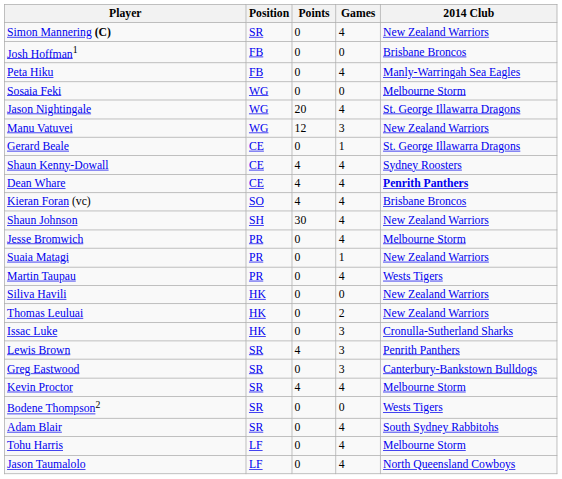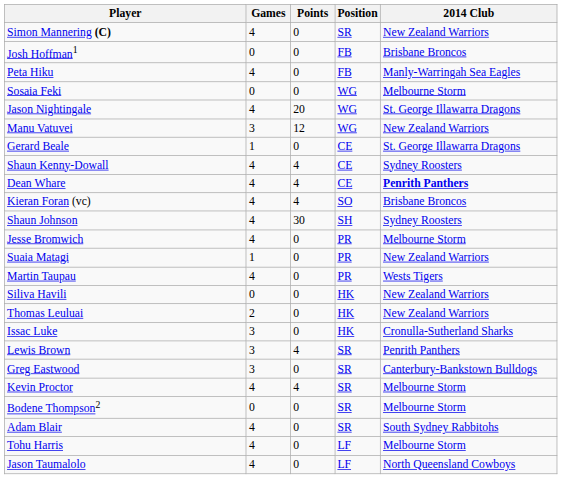 <table class="wikitable sortable" style="width:60%;text-align:left">
 <tr bgcolor=#FFFFFF>
 <th !width=22%>Player</th>
+<th width=8%>Games</th>
+<th width=8%>Points</th>
 <th width=8%>Position</th>
-<th width=8%>Points</th>
-<th width=8%>Games</th>
 <th width=32%>2014 Club</th>
 </tr>
 <tr>
 <td><a href='#'>Simon Mannering</a> <strong>(C)</strong></td>
+<td>4</td>
+<td>0</td>
 <td><a href='#'>SR</a></td>
-<td>0</td>
-<td>4</td>
 <td> <a href='#'>New Zealand Warriors</a></td>
 </tr>
 <tr>
 <td><a href='#'>Josh Hoffman</a><sup>1</sup></td>
-<td><a href='#'>FB</a></td>
 <td>0</td>
 <td>0</td>
+<td><a href='#'>FB</a></td>
 <td> <a href='#'>Brisbane Broncos</a></td>
 </tr>
 <tr>
 <td><a href='#'>Peta Hiku</a></td>
+<td>4</td>
+<td>0</td>
 <td><a href='#'>FB</a></td>
-<td>0</td>
-<td>4</td>
 <td> <a href='#'>Manly-Warringah Sea Eagles</a></td>
 </tr>
 <tr>
 <td><a href='#'>Sosaia Feki</a></td>
-<td><a href='#'>WG</a></td>
 <td>0</td>
 <td>0</td>
+<td><a href='#'>WG</a></td>
 <td> <a href='#'>Melbourne Storm</a></td>
 </tr>
 <tr>
 <td><a href='#'>Jason Nightingale</a></td>
+<td>4</td>
+<td>20</td>
 <td><a href='#'>WG</a></td>
-<td>20</td>
-<td>4</td>
 <td> <a href='#'>St. George Illawarra Dragons</a></td>
 </tr>
 <tr>
 <td><a href='#'>Manu Vatuvei</a></td>
+<td>3</td>
+<td>12</td>
 <td><a href='#'>WG</a></td>
-<td>12</td>
-<td>3</td>
 <td> <a href='#'>New Zealand Warriors</a></td>
 </tr>
 <tr>
 <td><a href='#'>Gerard Beale</a></td>
+<td>1</td>
+<td>0</td>
 <td><a href='#'>CE</a></td>
-<td>0</td>
-<td>1</td>
 <td> <a href='#'>St. George Illawarra Dragons</a></td>
 </tr>
 <tr>
 <td><a href='#'>Shaun Kenny-Dowall</a></td>
-<td><a href='#'>CE</a></td>
 <td>4</td>
 <td>4</td>
+<td><a href='#'>CE</a></td>
 <td> <a href='#'>Sydney Roosters</a></td>
 </tr>
 <tr>
 <td><a href='#'>Dean Whare</a></td>
-<td><a href='#'>CE</a></td>
 <td>4</td>
 <td>4</td>
+<td><a href='#'>CE</a></td>
 <td><strong> <a href='#'>Penrith Panthers</a></strong></td>
 </tr>
 <tr>
 <td><a href='#'>Kieran Foran</a> (vc)</td>
-<td><a href='#'>SO</a></td>
 <td>4</td>
 <td>4</td>
+<td><a href='#'>SO</a></td>
 <td> <a href='#'>Brisbane Broncos</a></td>
 </tr>
 <tr>
 <td><a href='#'>Shaun Johnson</a></td>
+<td>4</td>
+<td>30</td>
 <td><a href='#'>SH</a></td>
-<td>30</td>
-<td>4</td>
-<td> <a href='#'>New Zealand Warriors</a></td>
+<td> <a href='#'>Sydney Roosters</a></td>
 </tr>
 <tr>
 <td><a href='#'>Jesse Bromwich</a></td>
+<td>4</td>
+<td>0</td>
 <td><a href='#'>PR</a></td>
-<td>0</td>
-<td>4</td>
 <td> <a href='#'>Melbourne Storm</a></td>
 </tr>
 <tr>
 <td><a href='#'>Suaia Matagi</a></td>
+<td>1</td>
+<td>0</td>
 <td><a href='#'>PR</a></td>
-<td>0</td>
-<td>1</td>
 <td> <a href='#'>New Zealand Warriors</a></td>
 </tr>
 <tr>
 <td><a href='#'>Martin Taupau</a></td>
+<td>4</td>
+<td>0</td>
 <td><a href='#'>PR</a></td>
-<td>0</td>
-<td>4</td>
 <td> <a href='#'>Wests Tigers</a></td>
 </tr>
 <tr>
 <td><a href='#'>Siliva Havili</a></td>
-<td><a href='#'>HK</a></td>
 <td>0</td>
 <td>0</td>
+<td><a href='#'>HK</a></td>
 <td> <a href='#'>New Zealand Warriors</a></td>
 </tr>
 <tr>
 <td><a href='#'>Thomas Leuluai</a></td>
+<td>2</td>
+<td>0</td>
 <td><a href='#'>HK</a></td>
-<td>0</td>
-<td>2</td>
 <td> <a href='#'>New Zealand Warriors</a></td>
 </tr>
 <tr>
 <td><a href='#'>Issac Luke</a></td>
+<td>3</td>
+<td>0</td>
 <td><a href='#'>HK</a></td>
-<td>0</td>
-<td>3</td>
 <td> <a href='#'>Cronulla-Sutherland Sharks</a></td>
 </tr>
 <tr>
 <td><a href='#'>Lewis Brown</a></td>
+<td>3</td>
+<td>4</td>
 <td><a href='#'>SR</a></td>
-<td>4</td>
-<td>3</td>
 <td> <a href='#'>Penrith Panthers</a></td>
 </tr>
 <tr>
 <td><a href='#'>Greg Eastwood</a></td>
+<td>3</td>
+<td>0</td>
 <td><a href='#'>SR</a></td>
-<td>0</td>
-<td>3</td>
 <td> <a href='#'>Canterbury-Bankstown Bulldogs</a></td>
 </tr>
 <tr>
 <td><a href='#'>Kevin Proctor</a></td>
-<td><a href='#'>SR</a></td>
 <td>4</td>
 <td>4</td>
+<td><a href='#'>SR</a></td>
 <td> <a href='#'>Melbourne Storm</a></td>
 </tr>
 <tr>
 <td><a href='#'>Bodene Thompson</a><sup>2</sup></td>
-<td><a href='#'>SR</a></td>
 <td>0</td>
 <td>0</td>
-<td> <a href='#'>Wests Tigers</a></td>
+<td><a href='#'>SR</a></td>
+<td> <a href='#'>Melbourne Storm</a></td>
 </tr>
 <tr>
 <td><a href='#'>Adam Blair</a></td>
+<td>4</td>
+<td>0</td>
 <td><a href='#'>SR</a></td>
-<td>0</td>
-<td>4</td>
 <td> <a href='#'>South Sydney Rabbitohs</a></td>
 </tr>
 <tr>
 <td><a href='#'>Tohu Harris</a></td>
+<td>4</td>
+<td>0</td>
 <td><a href='#'>LF</a></td>
-<td>0</td>
-<td>4</td>
 <td> <a href='#'>Melbourne Storm</a></td>
 </tr>
 <tr>
 <td><a href='#'>Jason Taumalolo</a></td>
+<td>4</td>
+<td>0</td>
 <td><a href='#'>LF</a></td>
-<td>0</td>
-<td>4</td>
 <td> <a href='#'>North Queensland Cowboys</a></td>
 </tr>
 </table>
